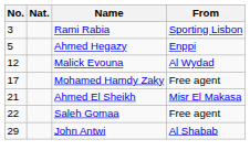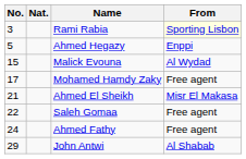 <table class="wikitable sortable">
 <tr>
 <th>No.</th>
 <th>Nat.</th>
 <th>Name</th>
 <th>From</th>
 </tr>
 <tr>
 <td>3</td>
 <td></td>
 <td><a href='#'>Rami Rabia</a></td>
-<td><a href='#'>Sporting Lisbon</a></td>
+<td style="background: lightyellow;"><a href='#'>Sporting Lisbon</a></td>
 </tr>
 <tr>
 <td>5</td>
 <td></td>
 <td><a href='#'>Ahmed Hegazy</a></td>
 <td><a href='#'>Enppi</a></td>
 </tr>
 <tr>
-<td>12</td>
+<td>15</td>
 <td></td>
 <td><a href='#'>Malick Evouna</a></td>
 <td><a href='#'>Al Wydad</a></td>
 </tr>
 <tr>
 <td>17</td>
 <td></td>
 <td><a href='#'>Mohamed Hamdy Zaky</a></td>
 <td>Free agent</td>
 </tr>
 <tr>
 <td>21</td>
 <td></td>
 <td><a href='#'>Ahmed El Sheikh</a></td>
 <td><a href='#'>Misr El Makasa</a></td>
 </tr>
 <tr>
 <td>22</td>
 <td></td>
 <td><a href='#'>Saleh Gomaa</a></td>
 <td>Free agent</td>
 </tr>
 <tr>
+<td>24</td>
+<td></td>
+<td><a href='#'>Ahmed Fathy</a></td>
+<td>Free agent</td>
+</tr>
+<tr>
 <td>29</td>
 <td></td>
 <td><a href='#'>John Antwi</a></td>
 <td><a href='#'>Al Shabab</a></td>
 </tr>
 </table>
